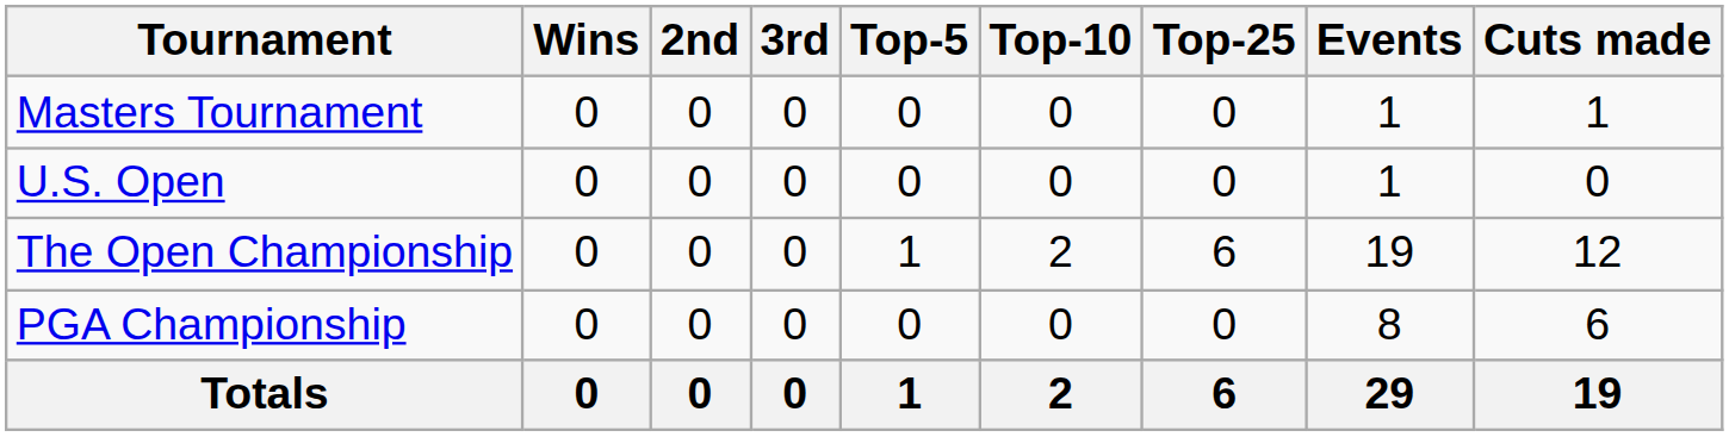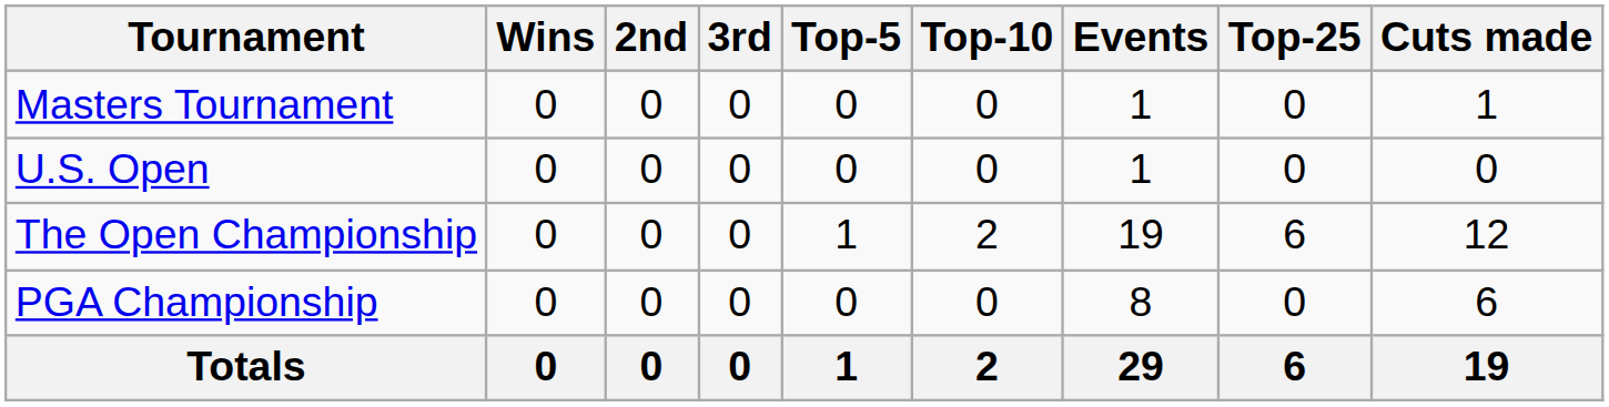 <table class=wikitable style=text-align:center>
 <tr>
 <th>Tournament</th>
 <th>Wins</th>
 <th>2nd</th>
 <th>3rd</th>
 <th>Top-5</th>
 <th>Top-10</th>
+<th>Events</th>
 <th>Top-25</th>
-<th>Events</th>
 <th>Cuts made</th>
 </tr>
 <tr>
 <td align=left><a href='#'>Masters Tournament</a></td>
 <td>0</td>
 <td>0</td>
 <td>0</td>
 <td>0</td>
 <td>0</td>
+<td>1</td>
 <td>0</td>
-<td>1</td>
 <td>1</td>
 </tr>
 <tr>
 <td align=left><a href='#'>U.S. Open</a></td>
 <td>0</td>
 <td>0</td>
 <td>0</td>
 <td>0</td>
 <td>0</td>
+<td>1</td>
 <td>0</td>
-<td>1</td>
 <td>0</td>
 </tr>
 <tr>
 <td align=left><a href='#'>The Open Championship</a></td>
 <td>0</td>
 <td>0</td>
 <td>0</td>
 <td>1</td>
 <td>2</td>
+<td>19</td>
 <td>6</td>
-<td>19</td>
 <td>12</td>
 </tr>
 <tr>
 <td align=left><a href='#'>PGA Championship</a></td>
 <td>0</td>
 <td>0</td>
 <td>0</td>
 <td>0</td>
 <td>0</td>
+<td>8</td>
 <td>0</td>
-<td>8</td>
 <td>6</td>
 </tr>
 <tr>
 <th>Totals</th>
 <th>0</th>
 <th>0</th>
 <th>0</th>
 <th>1</th>
 <th>2</th>
+<th>29</th>
 <th>6</th>
-<th>29</th>
 <th>19</th>
 </tr>
 </table>
